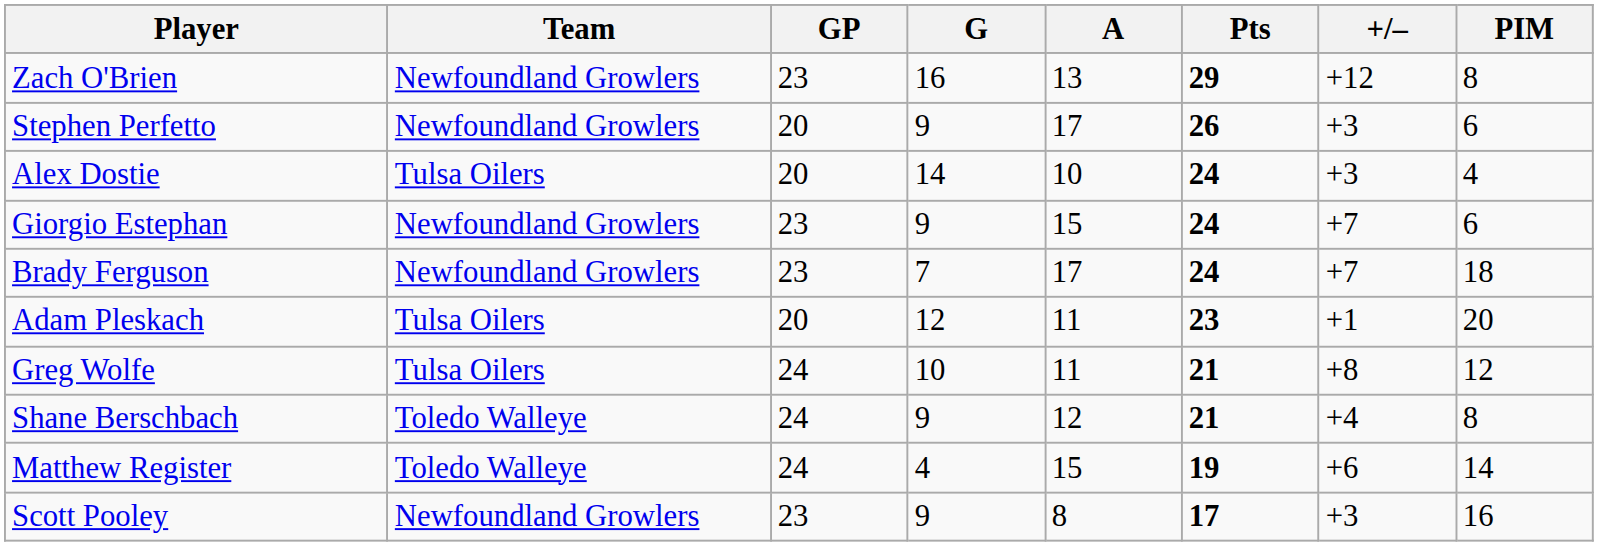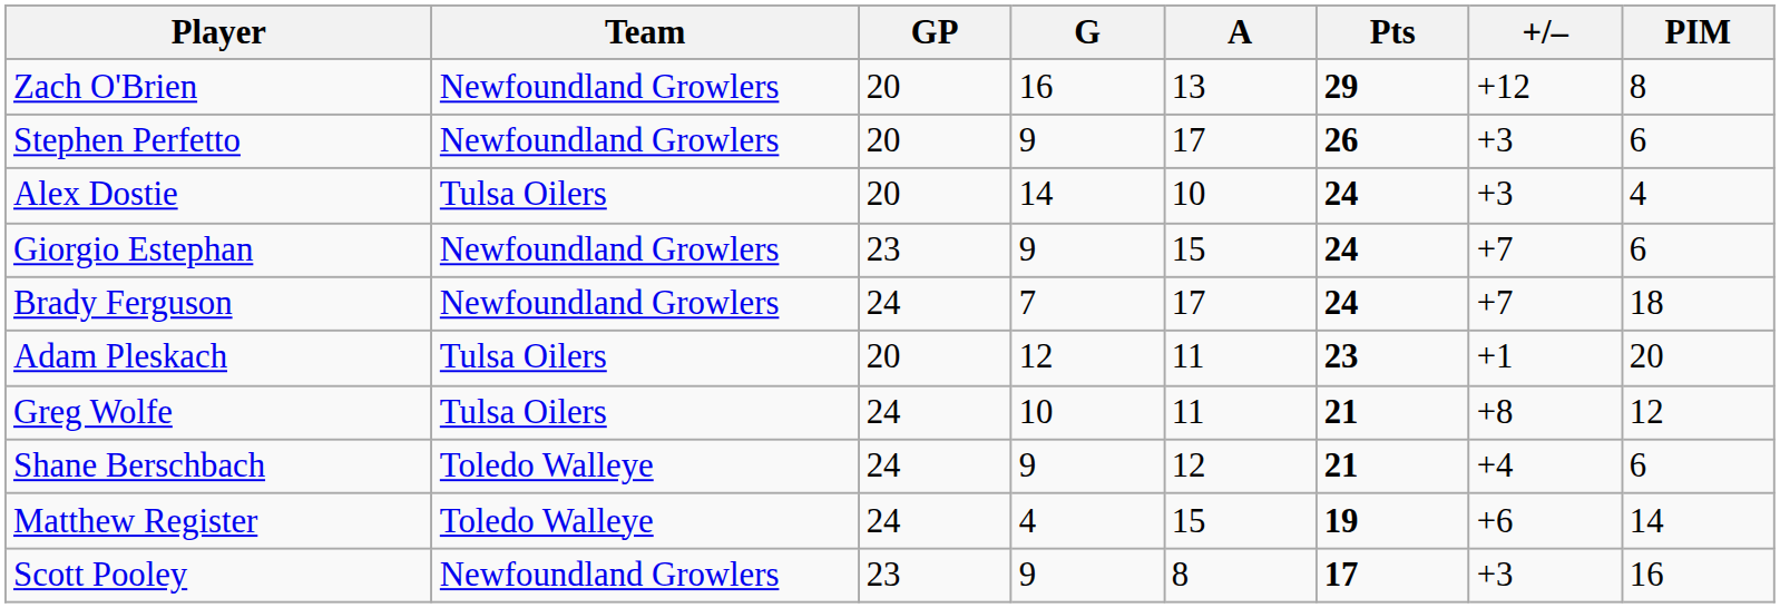 <table class="wikitable sortable">
 <tr>
 <th style="width:12em">Player</th>
 <th style="width:12em">Team</th>
 <th style="width:4em">GP</th>
 <th style="width:4em">G</th>
 <th style="width:4em">A</th>
 <th style="width:4em">Pts</th>
 <th style="width:4em">+/–</th>
 <th style="width:4em">PIM</th>
 </tr>
 <tr>
 <td><a href='#'>Zach O'Brien</a></td>
 <td><a href='#'>Newfoundland Growlers</a></td>
-<td>23</td>
+<td>20</td>
 <td>16</td>
 <td>13</td>
 <td><strong>29</strong></td>
 <td>+12</td>
 <td>8</td>
 </tr>
 <tr>
 <td><a href='#'>Stephen Perfetto</a></td>
 <td><a href='#'>Newfoundland Growlers</a></td>
 <td>20</td>
 <td>9</td>
 <td>17</td>
 <td><strong>26</strong></td>
 <td>+3</td>
 <td>6</td>
 </tr>
 <tr>
 <td><a href='#'>Alex Dostie</a></td>
 <td><a href='#'>Tulsa Oilers</a></td>
 <td>20</td>
 <td>14</td>
 <td>10</td>
 <td><strong>24</strong></td>
 <td>+3</td>
 <td>4</td>
 </tr>
 <tr>
 <td><a href='#'>Giorgio Estephan</a></td>
 <td><a href='#'>Newfoundland Growlers</a></td>
 <td>23</td>
 <td>9</td>
 <td>15</td>
 <td><strong>24</strong></td>
 <td>+7</td>
 <td>6</td>
 </tr>
 <tr>
 <td><a href='#'>Brady Ferguson</a></td>
 <td><a href='#'>Newfoundland Growlers</a></td>
-<td>23</td>
+<td>24</td>
 <td>7</td>
 <td>17</td>
 <td><strong>24</strong></td>
 <td>+7</td>
 <td>18</td>
 </tr>
 <tr>
 <td><a href='#'>Adam Pleskach</a></td>
 <td><a href='#'>Tulsa Oilers</a></td>
 <td>20</td>
 <td>12</td>
 <td>11</td>
 <td><strong>23</strong></td>
 <td>+1</td>
 <td>20</td>
 </tr>
 <tr>
 <td><a href='#'>Greg Wolfe</a></td>
 <td><a href='#'>Tulsa Oilers</a></td>
 <td>24</td>
 <td>10</td>
 <td>11</td>
 <td><strong>21</strong></td>
 <td>+8</td>
 <td>12</td>
 </tr>
 <tr>
 <td><a href='#'>Shane Berschbach</a></td>
 <td><a href='#'>Toledo Walleye</a></td>
 <td>24</td>
 <td>9</td>
 <td>12</td>
 <td><strong>21</strong></td>
 <td>+4</td>
-<td>8</td>
+<td>6</td>
 </tr>
 <tr>
 <td><a href='#'>Matthew Register</a></td>
 <td><a href='#'>Toledo Walleye</a></td>
 <td>24</td>
 <td>4</td>
 <td>15</td>
 <td><strong>19</strong></td>
 <td>+6</td>
 <td>14</td>
 </tr>
 <tr>
 <td><a href='#'>Scott Pooley</a></td>
 <td><a href='#'>Newfoundland Growlers</a></td>
 <td>23</td>
 <td>9</td>
 <td>8</td>
 <td><strong>17</strong></td>
 <td>+3</td>
 <td>16</td>
 </tr>
 </table>
